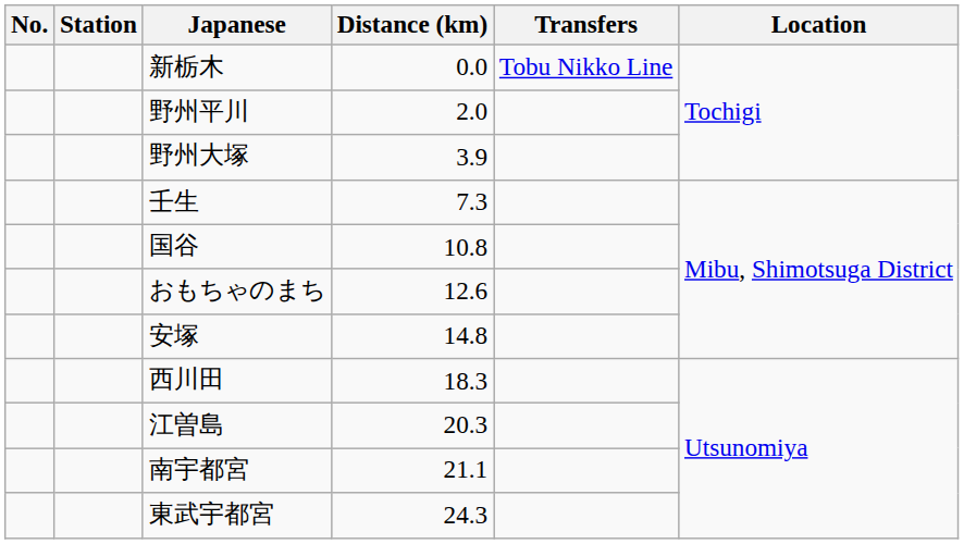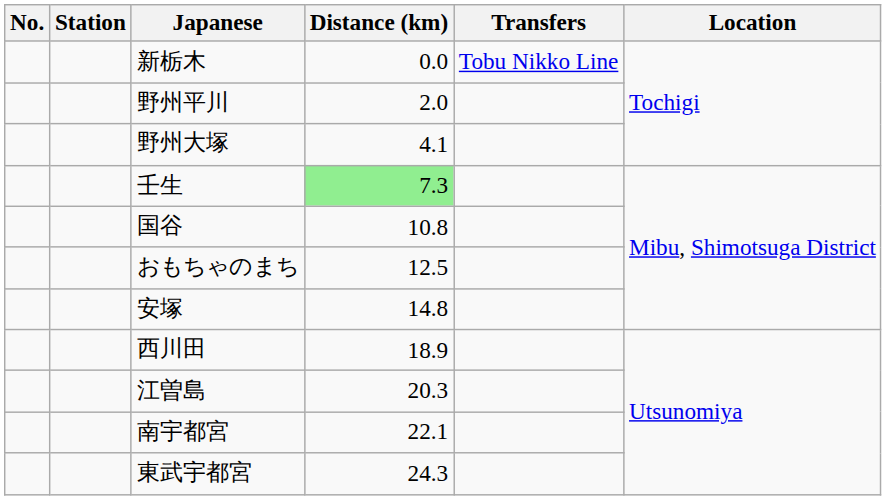 <table class="wikitable">
 <tr>
 <th>No.</th>
 <th>Station</th>
 <th>Japanese</th>
 <th>Distance (km)</th>
 <th>Transfers</th>
 <th>Location</th>
 </tr>
 <tr>
 <td style="text-align: left"></td>
 <td></td>
 <td>新栃木</td>
 <td align=right>0.0</td>
 <td> <a href='#'>Tobu Nikko Line</a></td>
 <td rowspan="3"><a href='#'>Tochigi</a></td>
 </tr>
 <tr>
 <td style="text-align: left"></td>
 <td></td>
 <td>野州平川</td>
 <td align=right>2.0</td>
 <td> </td>
 </tr>
 <tr>
 <td style="text-align: left"></td>
 <td></td>
 <td>野州大塚</td>
-<td align=right>3.9</td>
+<td align=right>4.1</td>
 <td> </td>
 </tr>
 <tr>
 <td style="text-align: left"></td>
 <td></td>
 <td>壬生</td>
-<td align=right>7.3</td>
+<td align=right style="background: lightgreen;">7.3</td>
 <td> </td>
 <td rowspan="4"><a href='#'>Mibu</a>, <a href='#'>Shimotsuga District</a></td>
 </tr>
 <tr>
 <td style="text-align: left"></td>
 <td></td>
 <td>国谷</td>
 <td align=right>10.8</td>
 <td> </td>
 </tr>
 <tr>
 <td style="text-align: left"></td>
 <td></td>
 <td>おもちゃのまち</td>
-<td align=right>12.6</td>
+<td align=right>12.5</td>
 <td> </td>
 </tr>
 <tr>
 <td style="text-align: left"></td>
 <td></td>
 <td>安塚</td>
 <td align=right>14.8</td>
 <td> </td>
 </tr>
 <tr>
 <td style="text-align: left"></td>
 <td></td>
 <td>西川田</td>
-<td align=right>18.3</td>
+<td align=right>18.9</td>
 <td> </td>
 <td rowspan="4"><a href='#'>Utsunomiya</a></td>
 </tr>
 <tr>
 <td style="text-align: left"></td>
 <td></td>
 <td>江曽島</td>
 <td align=right>20.3</td>
 <td> </td>
 </tr>
 <tr>
 <td style="text-align: left"></td>
 <td></td>
 <td>南宇都宮</td>
-<td align=right>21.1</td>
+<td align=right>22.1</td>
 <td> </td>
 </tr>
 <tr>
 <td style="text-align: left"></td>
 <td></td>
 <td>東武宇都宮</td>
 <td align=right>24.3</td>
 <td> </td>
 </tr>
 </table>
